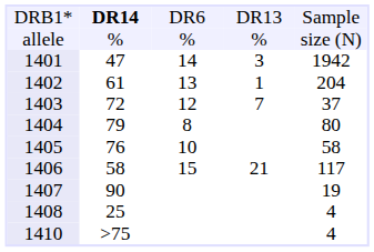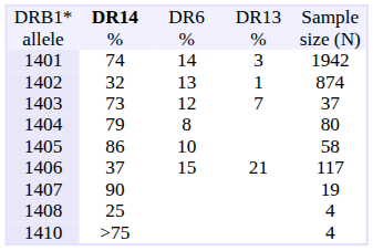 <table border="0" cellspacing="0" cellpadding="0" align="center" style="text-align:center; background:#ffffff; margin-right: 1em; border:2px #e0e0ff solid;">
 <tr style="background:#f0f0ff">
 <td style="width:60px">DRB1*</td>
 <td style="width:60px"><strong>DR14</strong></td>
 <td style="width:60px">DR6</td>
 <td style="width:60px">DR13</td>
 <td style="width:60px">Sample</td>
 </tr>
 <tr style="background:#f0f0ff">
 <td>allele</td>
 <td>%</td>
 <td>%</td>
 <td>%</td>
 <td>size (N)</td>
 </tr>
 <tr>
 <td style = "background:#e8e8f8">1401</td>
-<td>47</td>
+<td>74</td>
 <td>14</td>
 <td>3</td>
 <td>1942</td>
 </tr>
 <tr>
 <td style = "background:#e8e8f8">1402</td>
-<td>61</td>
+<td>32</td>
 <td>13</td>
 <td>1</td>
-<td>204</td>
+<td>874</td>
 </tr>
 <tr>
 <td style = "background:#e8e8f8">1403</td>
-<td>72</td>
+<td>73</td>
 <td>12</td>
 <td>7</td>
 <td>37</td>
 </tr>
 <tr>
 <td style = "background:#e8e8f8">1404</td>
 <td>79</td>
 <td>8</td>
 <td></td>
 <td>80</td>
 </tr>
 <tr>
 <td style = "background:#e8e8f8">1405</td>
-<td>76</td>
+<td>86</td>
 <td>10</td>
 <td></td>
 <td>58</td>
 </tr>
 <tr>
 <td style = "background:#e8e8f8">1406</td>
-<td>58</td>
+<td>37</td>
 <td>15</td>
 <td>21</td>
 <td>117</td>
 </tr>
 <tr>
 <td style = "background:#e8e8f8">1407</td>
 <td>90</td>
 <td></td>
 <td></td>
 <td>19</td>
 </tr>
 <tr>
 <td style = "background:#e8e8f8">1408</td>
 <td>25</td>
 <td></td>
 <td></td>
 <td>4<br></td>
 </tr>
 <tr>
 <td style = "background:#e8e8f8">1410</td>
 <td>>75</td>
 <td></td>
 <td></td>
 <td>4</td>
 </tr>
 <tr>
 </tr>
 </table>
